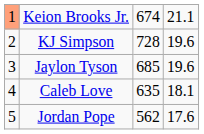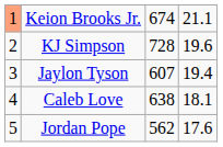 <table class="wikitable sortable" style="text-align:center">
 <tr>
 </tr>
 <tr>
 <td style="background: lightsalmon;">1</td>
 <td><a href='#'>Keion Brooks Jr.</a></td>
 <td>674</td>
 <td>21.1</td>
 </tr>
 <tr>
 <td>2</td>
 <td><a href='#'>KJ Simpson</a></td>
 <td>728</td>
 <td>19.6</td>
 </tr>
 <tr>
 <td>3</td>
 <td><a href='#'>Jaylon Tyson</a></td>
-<td>685</td>
-<td>19.6</td>
+<td>607</td>
+<td>19.4</td>
 </tr>
 <tr>
 <td>4</td>
 <td><a href='#'>Caleb Love</a></td>
-<td>635</td>
+<td>638</td>
 <td>18.1</td>
 </tr>
 <tr>
 <td>5</td>
 <td><a href='#'>Jordan Pope</a></td>
 <td>562</td>
 <td>17.6</td>
 </tr>
 </table>
